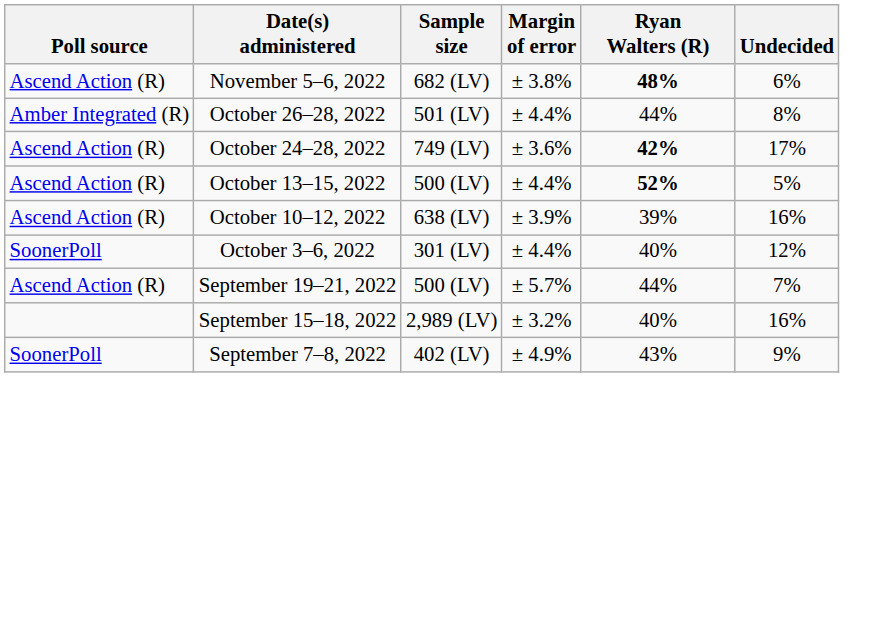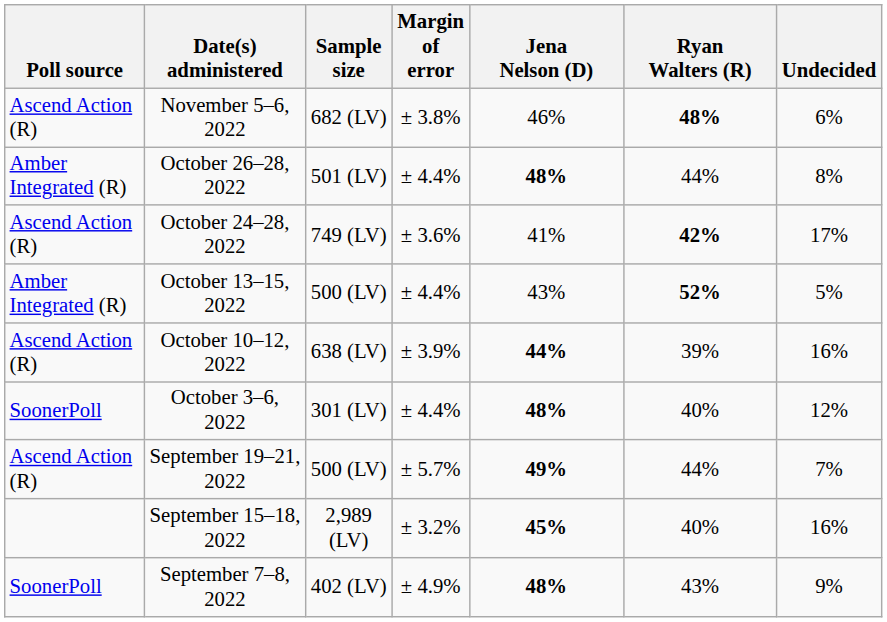 <table class="wikitable" style="font-size:90%;text-align:center;">
 <tr valign=bottom>
 <th>Poll source</th>
 <th>Date(s)<br>administered</th>
 <th>Sample<br>size</th>
 <th>Margin<br>of error</th>
+<th style="width:100px;">Jena<br>Nelson (D)</th>
 <th style="width:100px;">Ryan<br>Walters (R)</th>
 <th>Undecided</th>
 </tr>
 <tr>
 <td style="text-align:left;"><a href='#'>Ascend Action</a> (R)</td>
 <td>November 5–6, 2022</td>
 <td>682 (LV)</td>
 <td>± 3.8%</td>
+<td>46%</td>
 <td><strong>48%</strong></td>
 <td>6%</td>
 </tr>
 <tr>
 <td style="text-align:left;"><a href='#'>Amber Integrated</a> (R)</td>
 <td>October 26–28, 2022</td>
 <td>501 (LV)</td>
 <td>± 4.4%</td>
+<td><strong>48%</strong></td>
 <td>44%</td>
 <td>8%</td>
 </tr>
 <tr>
 <td style="text-align:left;"><a href='#'>Ascend Action</a> (R)</td>
 <td>October 24–28, 2022</td>
 <td>749 (LV)</td>
 <td>± 3.6%</td>
+<td>41%</td>
 <td><strong>42%</strong></td>
 <td>17%</td>
 </tr>
 <tr>
-<td style="text-align:left;"><a href='#'>Ascend Action</a> (R)</td>
+<td style="text-align:left;"><a href='#'>Amber Integrated</a> (R)</td>
 <td>October 13–15, 2022</td>
 <td>500 (LV)</td>
 <td>± 4.4%</td>
+<td>43%</td>
 <td><strong>52%</strong></td>
 <td>5%</td>
 </tr>
 <tr>
 <td style="text-align:left;"><a href='#'>Ascend Action</a> (R)</td>
 <td>October 10–12, 2022</td>
 <td>638 (LV)</td>
 <td>± 3.9%</td>
+<td><strong>44%</strong></td>
 <td>39%</td>
 <td>16%</td>
 </tr>
 <tr>
 <td style="text-align:left;"><a href='#'>SoonerPoll</a></td>
 <td>October 3–6, 2022</td>
 <td>301 (LV)</td>
 <td>± 4.4%</td>
+<td><strong>48%</strong></td>
 <td>40%</td>
 <td>12%</td>
 </tr>
 <tr>
 <td style="text-align:left;"><a href='#'>Ascend Action</a> (R)</td>
 <td>September 19–21, 2022</td>
 <td>500 (LV)</td>
 <td>± 5.7%</td>
+<td><strong>49%</strong></td>
 <td>44%</td>
 <td>7%</td>
 </tr>
 <tr>
 <td style="text-align:left;"></td>
 <td>September 15–18, 2022</td>
 <td>2,989 (LV)</td>
 <td>± 3.2%</td>
+<td><strong>45%</strong></td>
 <td>40%</td>
 <td>16%</td>
 </tr>
 <tr>
 <td style="text-align:left;"><a href='#'>SoonerPoll</a></td>
 <td>September 7–8, 2022</td>
 <td>402 (LV)</td>
 <td>± 4.9%</td>
+<td><strong>48%</strong></td>
 <td>43%</td>
 <td>9%</td>
 </tr>
 </table>
